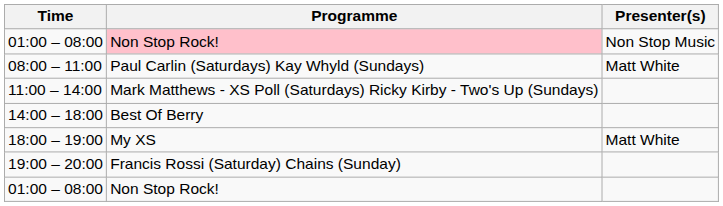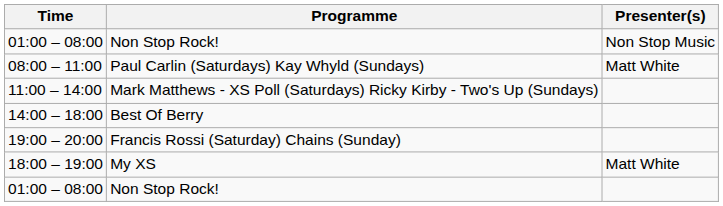 <table class="wikitable">
 <tr>
 <th>Time</th>
 <th>Programme</th>
 <th>Presenter(s)</th>
 </tr>
 <tr>
 <td>01:00 – 08:00</td>
-<td style="background: pink;">Non Stop Rock!</td>
+<td>Non Stop Rock!</td>
 <td>Non Stop Music</td>
 </tr>
 <tr>
 <td>08:00 – 11:00</td>
 <td>Paul Carlin (Saturdays) Kay Whyld (Sundays)</td>
 <td>Matt White</td>
 </tr>
 <tr>
 <td>11:00 – 14:00</td>
 <td>Mark Matthews - XS Poll (Saturdays) Ricky Kirby - Two's Up (Sundays)</td>
 <td></td>
 </tr>
 <tr>
 <td>14:00 – 18:00</td>
 <td>Best Of Berry</td>
 </tr>
 <tr>
+<td>19:00 – 20:00</td>
+<td>Francis Rossi (Saturday) Chains (Sunday)</td>
+<td></td>
+</tr>
+<tr>
 <td>18:00 – 19:00</td>
 <td>My XS</td>
 <td>Matt White</td>
-</tr>
-<tr>
-<td>19:00 – 20:00</td>
-<td>Francis Rossi (Saturday) Chains (Sunday)</td>
-<td></td>
 </tr>
 <tr>
 <td>01:00 – 08:00</td>
 <td>Non Stop Rock!</td>
 <td></td>
 </tr>
 </table>
